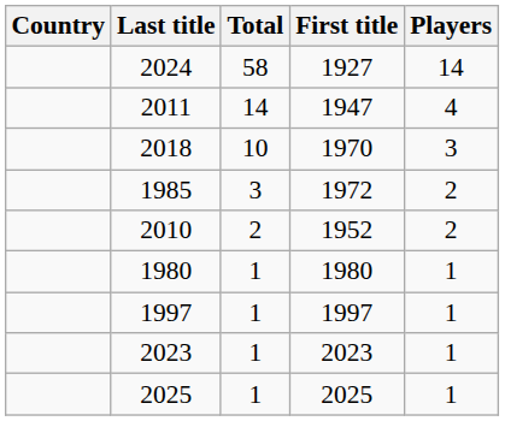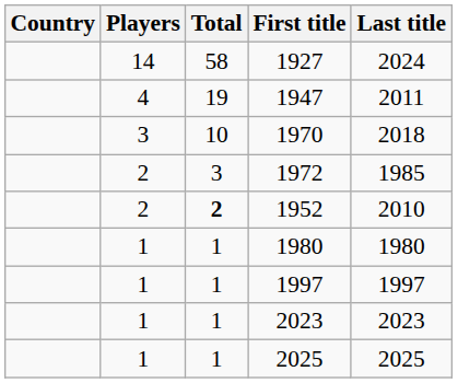 <table class="wikitable" style="text-align: center;">
 <tr>
 <th>Country</th>
-<th>Last title</th>
+<th>Players</th>
 <th>Total</th>
 <th>First title</th>
-<th>Players</th>
+<th>Last title</th>
 </tr>
 <tr>
 <td align="left"></td>
-<td>2024</td>
+<td>14</td>
 <td>58</td>
 <td>1927</td>
-<td>14</td>
+<td>2024</td>
 </tr>
 <tr>
 <td align="left"></td>
+<td>4</td>
+<td>19</td>
+<td>1947</td>
 <td>2011</td>
-<td>14</td>
-<td>1947</td>
-<td>4</td>
 </tr>
 <tr>
 <td align="left"></td>
-<td>2018</td>
+<td>3</td>
 <td>10</td>
 <td>1970</td>
-<td>3</td>
+<td>2018</td>
 </tr>
 <tr>
 <td align="left"></td>
-<td>1985</td>
+<td>2</td>
 <td>3</td>
 <td>1972</td>
-<td>2</td>
+<td>1985</td>
 </tr>
 <tr>
 <td align="left"></td>
+<td>2</td>
+<td><strong>2</strong></td>
+<td>1952</td>
 <td>2010</td>
-<td>2</td>
-<td>1952</td>
-<td>2</td>
 </tr>
 <tr>
 <td align="left"></td>
-<td>1980</td>
+<td>1</td>
 <td>1</td>
 <td>1980</td>
-<td>1</td>
+<td>1980</td>
 </tr>
 <tr>
 <td align="left"></td>
-<td>1997</td>
+<td>1</td>
 <td>1</td>
 <td>1997</td>
-<td>1</td>
+<td>1997</td>
 </tr>
 <tr>
 <td align="left"></td>
-<td>2023</td>
+<td>1</td>
 <td>1</td>
 <td>2023</td>
-<td>1</td>
+<td>2023</td>
 </tr>
 <tr>
 <td align="left"></td>
-<td>2025</td>
+<td>1</td>
 <td>1</td>
 <td>2025</td>
-<td>1</td>
+<td>2025</td>
 </tr>
 </table>
